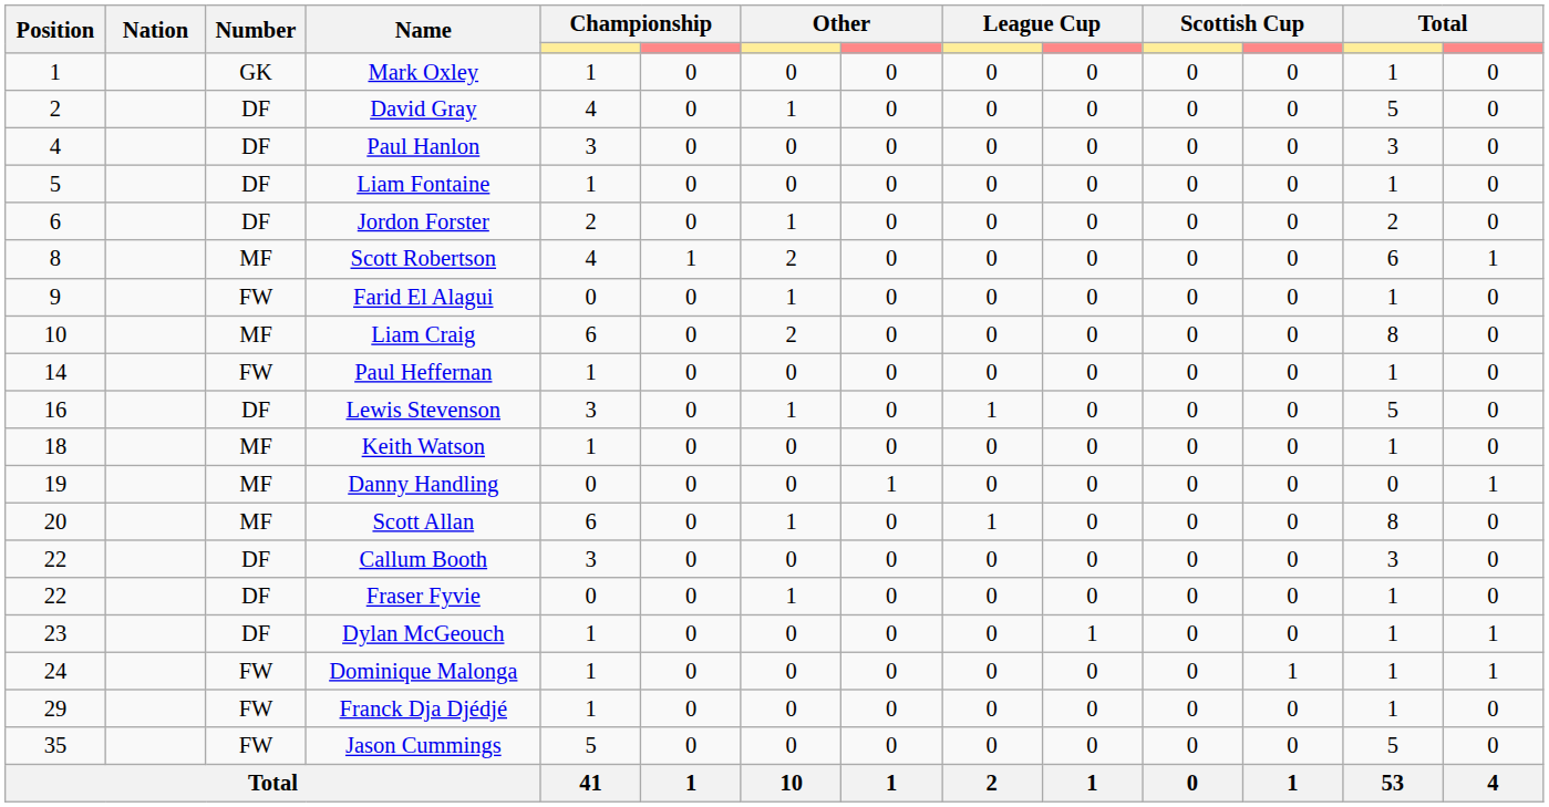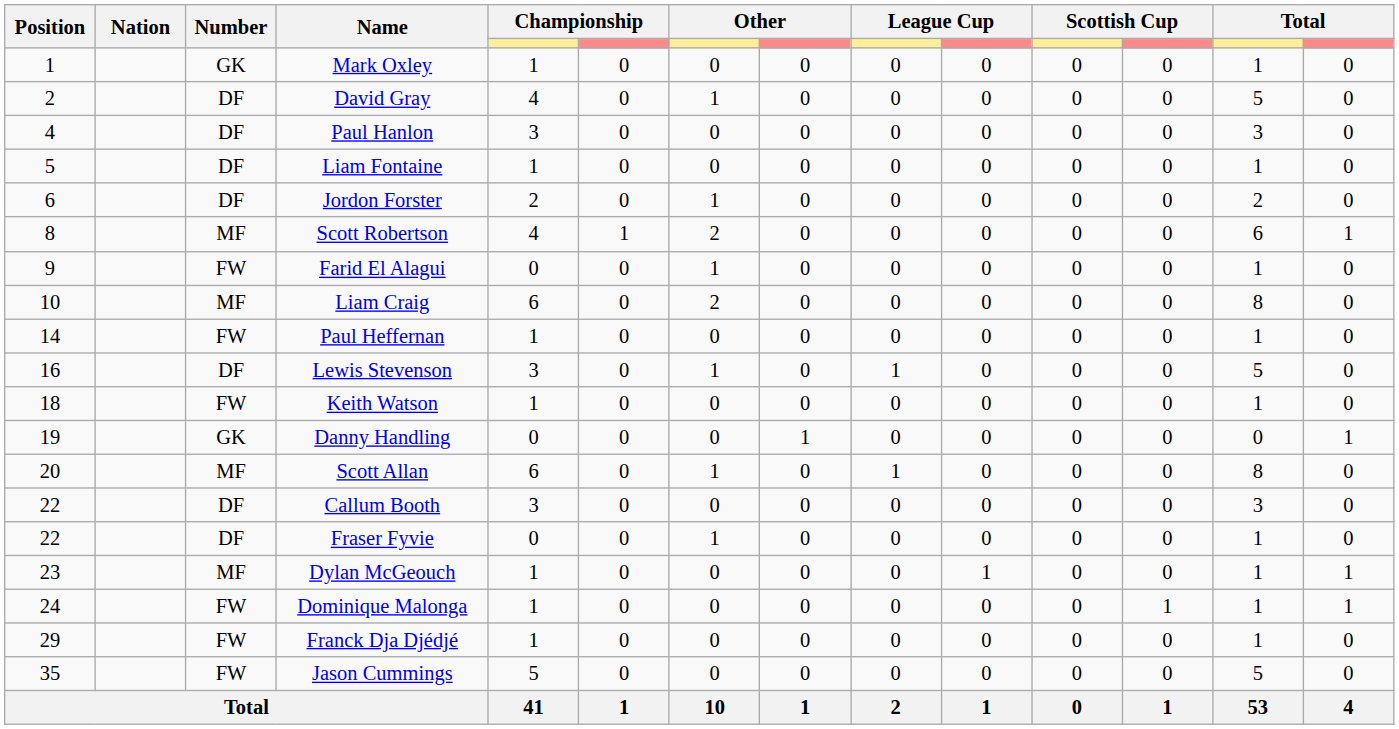 <table class="wikitable" style="font-size: 95%; text-align: center;">
 <tr>
 <th rowspan=2 width=60>Position</th>
 <th rowspan=2 width=60>Nation</th>
 <th rowspan=2 width=60>Number</th>
 <th rowspan=2 width=150>Name</th>
 <th colspan=2>Championship</th>
 <th colspan=2>Other</th>
 <th colspan=2>League Cup</th>
 <th colspan=2>Scottish Cup</th>
 <th colspan=2>Total</th>
 </tr>
 <tr>
 <th style="width:60px; background:#fe9;"></th>
 <th style="width:60px; background:#ff8888;"></th>
 <th style="width:60px; background:#fe9;"></th>
 <th style="width:60px; background:#ff8888;"></th>
 <th style="width:60px; background:#fe9;"></th>
 <th style="width:60px; background:#ff8888;"></th>
 <th style="width:60px; background:#fe9;"></th>
 <th style="width:60px; background:#ff8888;"></th>
 <th style="width:60px; background:#fe9;"></th>
 <th style="width:60px; background:#ff8888;"></th>
 </tr>
 <tr>
 <td>1</td>
 <td></td>
 <td>GK</td>
 <td><a href='#'>Mark Oxley</a></td>
 <td>1</td>
 <td>0</td>
 <td>0</td>
 <td>0</td>
 <td>0</td>
 <td>0</td>
 <td>0</td>
 <td>0</td>
 <td>1</td>
 <td>0</td>
 </tr>
 <tr>
 <td>2</td>
 <td></td>
 <td>DF</td>
 <td><a href='#'>David Gray</a></td>
 <td>4</td>
 <td>0</td>
 <td>1</td>
 <td>0</td>
 <td>0</td>
 <td>0</td>
 <td>0</td>
 <td>0</td>
 <td>5</td>
 <td>0</td>
 </tr>
 <tr>
 <td>4</td>
 <td></td>
 <td>DF</td>
 <td><a href='#'>Paul Hanlon</a></td>
 <td>3</td>
 <td>0</td>
 <td>0</td>
 <td>0</td>
 <td>0</td>
 <td>0</td>
 <td>0</td>
 <td>0</td>
 <td>3</td>
 <td>0</td>
 </tr>
 <tr>
 <td>5</td>
 <td></td>
 <td>DF</td>
 <td><a href='#'>Liam Fontaine</a></td>
 <td>1</td>
 <td>0</td>
 <td>0</td>
 <td>0</td>
 <td>0</td>
 <td>0</td>
 <td>0</td>
 <td>0</td>
 <td>1</td>
 <td>0</td>
 </tr>
 <tr>
 <td>6</td>
 <td></td>
 <td>DF</td>
 <td><a href='#'>Jordon Forster</a></td>
 <td>2</td>
 <td>0</td>
 <td>1</td>
 <td>0</td>
 <td>0</td>
 <td>0</td>
 <td>0</td>
 <td>0</td>
 <td>2</td>
 <td>0</td>
 </tr>
 <tr>
 <td>8</td>
 <td></td>
 <td>MF</td>
 <td><a href='#'>Scott Robertson</a></td>
 <td>4</td>
 <td>1</td>
 <td>2</td>
 <td>0</td>
 <td>0</td>
 <td>0</td>
 <td>0</td>
 <td>0</td>
 <td>6</td>
 <td>1</td>
 </tr>
 <tr>
 <td>9</td>
 <td></td>
 <td>FW</td>
 <td><a href='#'>Farid El Alagui</a></td>
 <td>0</td>
 <td>0</td>
 <td>1</td>
 <td>0</td>
 <td>0</td>
 <td>0</td>
 <td>0</td>
 <td>0</td>
 <td>1</td>
 <td>0</td>
 </tr>
 <tr>
 <td>10</td>
 <td></td>
 <td>MF</td>
 <td><a href='#'>Liam Craig</a></td>
 <td>6</td>
 <td>0</td>
 <td>2</td>
 <td>0</td>
 <td>0</td>
 <td>0</td>
 <td>0</td>
 <td>0</td>
 <td>8</td>
 <td>0</td>
 </tr>
 <tr>
 <td>14</td>
 <td></td>
 <td>FW</td>
 <td><a href='#'>Paul Heffernan</a></td>
 <td>1</td>
 <td>0</td>
 <td>0</td>
 <td>0</td>
 <td>0</td>
 <td>0</td>
 <td>0</td>
 <td>0</td>
 <td>1</td>
 <td>0</td>
 </tr>
 <tr>
 <td>16</td>
 <td></td>
 <td>DF</td>
 <td><a href='#'>Lewis Stevenson</a></td>
 <td>3</td>
 <td>0</td>
 <td>1</td>
 <td>0</td>
 <td>1</td>
 <td>0</td>
 <td>0</td>
 <td>0</td>
 <td>5</td>
 <td>0</td>
 </tr>
 <tr>
 <td>18</td>
 <td></td>
-<td>MF</td>
+<td>FW</td>
 <td><a href='#'>Keith Watson</a></td>
 <td>1</td>
 <td>0</td>
 <td>0</td>
 <td>0</td>
 <td>0</td>
 <td>0</td>
 <td>0</td>
 <td>0</td>
 <td>1</td>
 <td>0</td>
 </tr>
 <tr>
 <td>19</td>
 <td></td>
-<td>MF</td>
+<td>GK</td>
 <td><a href='#'>Danny Handling</a></td>
 <td>0</td>
 <td>0</td>
 <td>0</td>
 <td>1</td>
 <td>0</td>
 <td>0</td>
 <td>0</td>
 <td>0</td>
 <td>0</td>
 <td>1</td>
 </tr>
 <tr>
 <td>20</td>
 <td></td>
 <td>MF</td>
 <td><a href='#'>Scott Allan</a></td>
 <td>6</td>
 <td>0</td>
 <td>1</td>
 <td>0</td>
 <td>1</td>
 <td>0</td>
 <td>0</td>
 <td>0</td>
 <td>8</td>
 <td>0</td>
 </tr>
 <tr>
 <td>22</td>
 <td></td>
 <td>DF</td>
 <td><a href='#'>Callum Booth</a></td>
 <td>3</td>
 <td>0</td>
 <td>0</td>
 <td>0</td>
 <td>0</td>
 <td>0</td>
 <td>0</td>
 <td>0</td>
 <td>3</td>
 <td>0</td>
 </tr>
 <tr>
 <td>22</td>
 <td></td>
 <td>DF</td>
 <td><a href='#'>Fraser Fyvie</a></td>
 <td>0</td>
 <td>0</td>
 <td>1</td>
 <td>0</td>
 <td>0</td>
 <td>0</td>
 <td>0</td>
 <td>0</td>
 <td>1</td>
 <td>0</td>
 </tr>
 <tr>
 <td>23</td>
 <td></td>
-<td>DF</td>
+<td>MF</td>
 <td><a href='#'>Dylan McGeouch</a></td>
 <td>1</td>
 <td>0</td>
 <td>0</td>
 <td>0</td>
 <td>0</td>
 <td>1</td>
 <td>0</td>
 <td>0</td>
 <td>1</td>
 <td>1</td>
 </tr>
 <tr>
 <td>24</td>
 <td></td>
 <td>FW</td>
 <td><a href='#'>Dominique Malonga</a></td>
 <td>1</td>
 <td>0</td>
 <td>0</td>
 <td>0</td>
 <td>0</td>
 <td>0</td>
 <td>0</td>
 <td>1</td>
 <td>1</td>
 <td>1</td>
 </tr>
 <tr>
 <td>29</td>
 <td></td>
 <td>FW</td>
 <td><a href='#'>Franck Dja Djédjé</a></td>
 <td>1</td>
 <td>0</td>
 <td>0</td>
 <td>0</td>
 <td>0</td>
 <td>0</td>
 <td>0</td>
 <td>0</td>
 <td>1</td>
 <td>0</td>
 </tr>
 <tr>
 <td>35</td>
 <td></td>
 <td>FW</td>
 <td><a href='#'>Jason Cummings</a></td>
 <td>5</td>
 <td>0</td>
 <td>0</td>
 <td>0</td>
 <td>0</td>
 <td>0</td>
 <td>0</td>
 <td>0</td>
 <td>5</td>
 <td>0</td>
 </tr>
 <tr>
 <th colspan=4>Total</th>
 <th>41</th>
 <th>1</th>
 <th>10</th>
 <th>1</th>
 <th>2</th>
 <th>1</th>
 <th>0</th>
 <th>1</th>
 <th>53</th>
 <th>4</th>
 </tr>
 </table>
